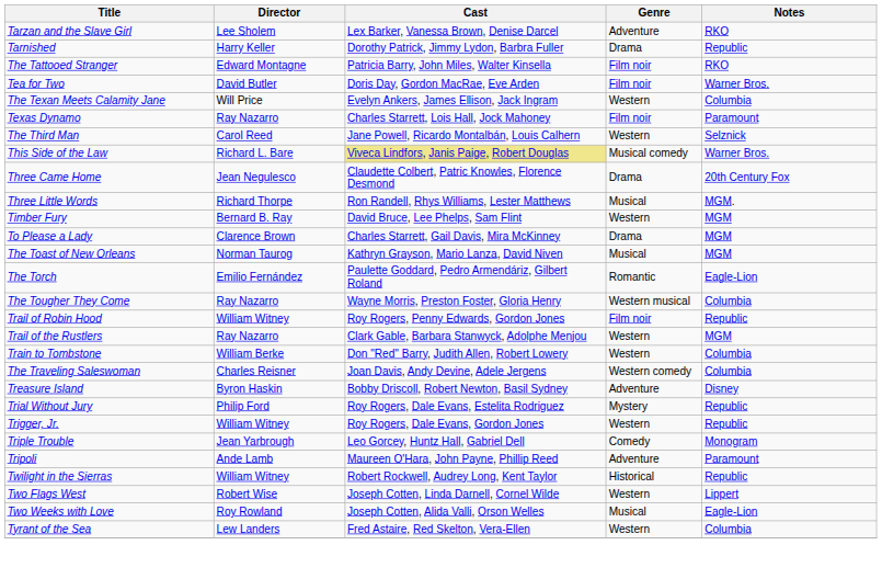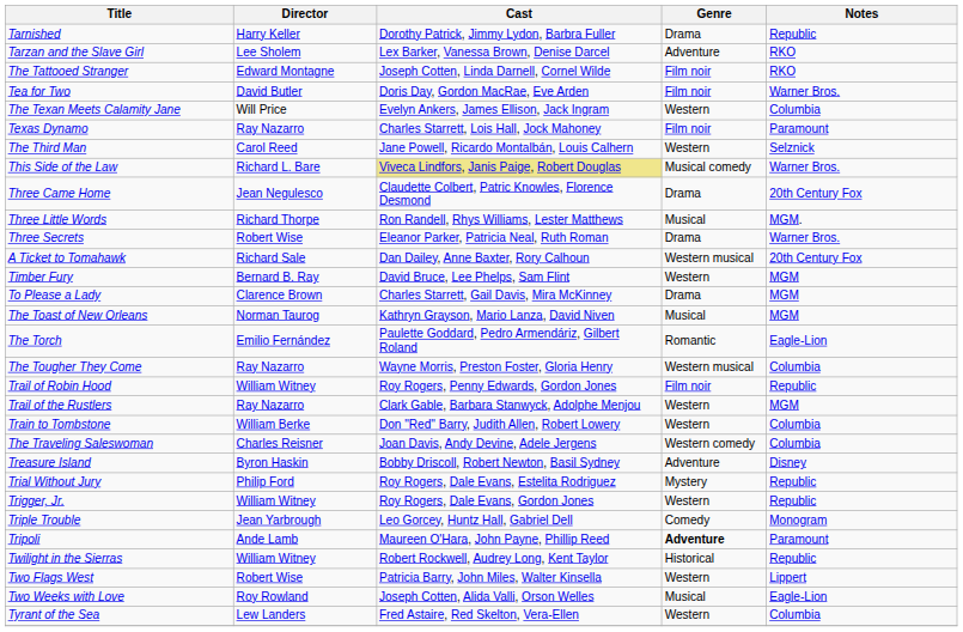 <table class="wikitable" style="width:100%;">
 <tr>
 <th style="width:24%;">Title</th>
 <th style="width:15%;">Director</th>
 <th style="width:30%;">Cast</th>
 <th style="width:11%;">Genre</th>
 <th style="width:20%;">Notes</th>
 </tr>
 <tr>
+<td><em><a href='#'>Tarnished</a></em></td>
+<td><a href='#'>Harry Keller</a></td>
+<td><a href='#'>Dorothy Patrick</a>, <a href='#'>Jimmy Lydon</a>, <a href='#'>Barbra Fuller</a></td>
+<td>Drama</td>
+<td><a href='#'>Republic</a></td>
+</tr>
+<tr>
 <td><em><a href='#'>Tarzan and the Slave Girl</a></em></td>
 <td><a href='#'>Lee Sholem</a></td>
 <td><a href='#'>Lex Barker</a>, <a href='#'>Vanessa Brown</a>, <a href='#'>Denise Darcel</a></td>
 <td>Adventure</td>
 <td><a href='#'>RKO</a></td>
 </tr>
 <tr>
-<td><em><a href='#'>Tarnished</a></em></td>
-<td><a href='#'>Harry Keller</a></td>
-<td><a href='#'>Dorothy Patrick</a>, <a href='#'>Jimmy Lydon</a>, <a href='#'>Barbra Fuller</a></td>
-<td>Drama</td>
-<td><a href='#'>Republic</a></td>
-</tr>
-<tr>
 <td><em><a href='#'>The Tattooed Stranger</a></em></td>
 <td><a href='#'>Edward Montagne</a></td>
-<td><a href='#'>Patricia Barry</a>, <a href='#'>John Miles</a>, <a href='#'>Walter Kinsella</a></td>
+<td><a href='#'>Joseph Cotten</a>, <a href='#'>Linda Darnell</a>, <a href='#'>Cornel Wilde</a></td>
 <td><a href='#'>Film noir</a></td>
 <td><a href='#'>RKO</a></td>
 </tr>
 <tr>
 <td><em><a href='#'>Tea for Two</a></em></td>
 <td><a href='#'>David Butler</a></td>
 <td><a href='#'>Doris Day</a>, <a href='#'>Gordon MacRae</a>, <a href='#'>Eve Arden</a></td>
 <td><a href='#'>Film noir</a></td>
 <td><a href='#'>Warner Bros.</a></td>
 </tr>
 <tr>
 <td><em><a href='#'>The Texan Meets Calamity Jane</a></em></td>
 <td>Will Price</td>
 <td><a href='#'>Evelyn Ankers</a>, <a href='#'>James Ellison</a>, <a href='#'>Jack Ingram</a></td>
 <td>Western</td>
 <td><a href='#'>Columbia</a></td>
 </tr>
 <tr>
 <td><em><a href='#'>Texas Dynamo</a></em></td>
 <td><a href='#'>Ray Nazarro</a></td>
 <td><a href='#'>Charles Starrett</a>, <a href='#'>Lois Hall</a>, <a href='#'>Jock Mahoney</a></td>
 <td><a href='#'>Film noir</a></td>
 <td><a href='#'>Paramount</a></td>
 </tr>
 <tr>
 <td><em><a href='#'>The Third Man</a></em></td>
 <td><a href='#'>Carol Reed</a></td>
 <td><a href='#'>Jane Powell</a>, <a href='#'>Ricardo Montalbán</a>, <a href='#'>Louis Calhern</a></td>
 <td>Western</td>
 <td><a href='#'>Selznick</a></td>
 </tr>
 <tr>
 <td><em><a href='#'>This Side of the Law</a></em></td>
 <td><a href='#'>Richard L. Bare</a></td>
 <td style="background: khaki;"><a href='#'>Viveca Lindfors</a>, <a href='#'>Janis Paige</a>, <a href='#'>Robert Douglas</a></td>
 <td>Musical comedy</td>
 <td><a href='#'>Warner Bros.</a></td>
 </tr>
 <tr>
 <td><em><a href='#'>Three Came Home</a></em></td>
 <td><a href='#'>Jean Negulesco</a></td>
 <td><a href='#'>Claudette Colbert</a>, <a href='#'>Patric Knowles</a>, <a href='#'>Florence Desmond</a></td>
 <td>Drama</td>
 <td><a href='#'>20th Century Fox</a></td>
 </tr>
 <tr>
 <td><em><a href='#'>Three Little Words</a></em></td>
 <td><a href='#'>Richard Thorpe</a></td>
 <td><a href='#'>Ron Randell</a>, <a href='#'>Rhys Williams</a>, <a href='#'>Lester Matthews</a></td>
 <td>Musical</td>
 <td><a href='#'>MGM</a>.</td>
+</tr>
+<tr>
+<td><em><a href='#'>Three Secrets</a></em></td>
+<td><a href='#'>Robert Wise</a></td>
+<td><a href='#'>Eleanor Parker</a>, <a href='#'>Patricia Neal</a>, <a href='#'>Ruth Roman</a></td>
+<td>Drama</td>
+<td><a href='#'>Warner Bros.</a></td>
+</tr>
+<tr>
+<td><em><a href='#'>A Ticket to Tomahawk</a></em></td>
+<td><a href='#'>Richard Sale</a></td>
+<td><a href='#'>Dan Dailey</a>, <a href='#'>Anne Baxter</a>, <a href='#'>Rory Calhoun</a></td>
+<td>Western musical</td>
+<td><a href='#'>20th Century Fox</a></td>
 </tr>
 <tr>
 <td><em><a href='#'>Timber Fury</a></em></td>
 <td><a href='#'>Bernard B. Ray</a></td>
 <td><a href='#'>David Bruce</a>, <a href='#'>Lee Phelps</a>, <a href='#'>Sam Flint</a></td>
 <td>Western</td>
 <td><a href='#'>MGM</a></td>
 </tr>
 <tr>
 <td><em><a href='#'>To Please a Lady</a></em></td>
 <td><a href='#'>Clarence Brown</a></td>
 <td><a href='#'>Charles Starrett</a>, <a href='#'>Gail Davis</a>, <a href='#'>Mira McKinney</a></td>
 <td>Drama</td>
 <td><a href='#'>MGM</a></td>
 </tr>
 <tr>
 <td><em><a href='#'>The Toast of New Orleans</a></em></td>
 <td><a href='#'>Norman Taurog</a></td>
 <td><a href='#'>Kathryn Grayson</a>, <a href='#'>Mario Lanza</a>, <a href='#'>David Niven</a></td>
 <td>Musical</td>
 <td><a href='#'>MGM</a></td>
 </tr>
 <tr>
 <td><em><a href='#'>The Torch</a></em></td>
 <td><a href='#'>Emilio Fernández</a></td>
 <td><a href='#'>Paulette Goddard</a>, <a href='#'>Pedro Armendáriz</a>, <a href='#'>Gilbert Roland</a></td>
 <td>Romantic</td>
 <td><a href='#'>Eagle-Lion</a></td>
 </tr>
 <tr>
 <td><em><a href='#'>The Tougher They Come</a></em></td>
 <td><a href='#'>Ray Nazarro</a></td>
 <td><a href='#'>Wayne Morris</a>, <a href='#'>Preston Foster</a>, <a href='#'>Gloria Henry</a></td>
 <td>Western musical</td>
 <td><a href='#'>Columbia</a></td>
 </tr>
 <tr>
 <td><em><a href='#'>Trail of Robin Hood</a></em></td>
 <td><a href='#'>William Witney</a></td>
 <td><a href='#'>Roy Rogers</a>, <a href='#'>Penny Edwards</a>, <a href='#'>Gordon Jones</a></td>
 <td><a href='#'>Film noir</a></td>
 <td><a href='#'>Republic</a></td>
 </tr>
 <tr>
 <td><em><a href='#'>Trail of the Rustlers</a></em></td>
 <td><a href='#'>Ray Nazarro</a></td>
 <td><a href='#'>Clark Gable</a>, <a href='#'>Barbara Stanwyck</a>, <a href='#'>Adolphe Menjou</a></td>
 <td>Western</td>
 <td><a href='#'>MGM</a></td>
 </tr>
 <tr>
 <td><em><a href='#'>Train to Tombstone</a></em></td>
 <td><a href='#'>William Berke</a></td>
 <td><a href='#'>Don "Red" Barry</a>, <a href='#'>Judith Allen</a>, <a href='#'>Robert Lowery</a></td>
 <td>Western</td>
 <td><a href='#'>Columbia</a></td>
 </tr>
 <tr>
 <td><em><a href='#'>The Traveling Saleswoman</a></em></td>
 <td><a href='#'>Charles Reisner</a></td>
 <td><a href='#'>Joan Davis</a>, <a href='#'>Andy Devine</a>, <a href='#'>Adele Jergens</a></td>
 <td>Western comedy</td>
 <td><a href='#'>Columbia</a></td>
 </tr>
 <tr>
 <td><em><a href='#'>Treasure Island</a></em></td>
 <td><a href='#'>Byron Haskin</a></td>
 <td><a href='#'>Bobby Driscoll</a>, <a href='#'>Robert Newton</a>, <a href='#'>Basil Sydney</a></td>
 <td>Adventure</td>
 <td><a href='#'>Disney</a></td>
 </tr>
 <tr>
 <td><em><a href='#'>Trial Without Jury</a></em></td>
 <td><a href='#'>Philip Ford</a></td>
 <td><a href='#'>Roy Rogers</a>, <a href='#'>Dale Evans</a>, <a href='#'>Estelita Rodriguez</a></td>
 <td>Mystery</td>
 <td><a href='#'>Republic</a></td>
 </tr>
 <tr>
 <td><em><a href='#'>Trigger, Jr.</a></em></td>
 <td><a href='#'>William Witney</a></td>
 <td><a href='#'>Roy Rogers</a>, <a href='#'>Dale Evans</a>, <a href='#'>Gordon Jones</a></td>
 <td>Western</td>
 <td><a href='#'>Republic</a></td>
 </tr>
 <tr>
 <td><em><a href='#'>Triple Trouble</a></em></td>
 <td><a href='#'>Jean Yarbrough</a></td>
 <td><a href='#'>Leo Gorcey</a>, <a href='#'>Huntz Hall</a>, <a href='#'>Gabriel Dell</a></td>
 <td>Comedy</td>
 <td><a href='#'>Monogram</a></td>
 </tr>
 <tr>
 <td><em><a href='#'>Tripoli</a></em></td>
 <td><a href='#'>Ande Lamb</a></td>
 <td><a href='#'>Maureen O'Hara</a>, <a href='#'>John Payne</a>, <a href='#'>Phillip Reed</a></td>
-<td>Adventure</td>
+<td><strong>Adventure</strong></td>
 <td><a href='#'>Paramount</a></td>
 </tr>
 <tr>
 <td><em><a href='#'>Twilight in the Sierras</a></em></td>
 <td><a href='#'>William Witney</a></td>
 <td><a href='#'>Robert Rockwell</a>, <a href='#'>Audrey Long</a>, <a href='#'>Kent Taylor</a></td>
 <td>Historical</td>
 <td><a href='#'>Republic</a></td>
 </tr>
 <tr>
 <td><em><a href='#'>Two Flags West</a></em></td>
 <td><a href='#'>Robert Wise</a></td>
-<td><a href='#'>Joseph Cotten</a>, <a href='#'>Linda Darnell</a>, <a href='#'>Cornel Wilde</a></td>
+<td><a href='#'>Patricia Barry</a>, <a href='#'>John Miles</a>, <a href='#'>Walter Kinsella</a></td>
 <td>Western</td>
 <td><a href='#'>Lippert</a></td>
 </tr>
 <tr>
 <td><em><a href='#'>Two Weeks with Love</a></em></td>
 <td><a href='#'>Roy Rowland</a></td>
 <td><a href='#'>Joseph Cotten</a>, <a href='#'>Alida Valli</a>, <a href='#'>Orson Welles</a></td>
 <td>Musical</td>
 <td><a href='#'>Eagle-Lion</a></td>
 </tr>
 <tr>
 <td><em><a href='#'>Tyrant of the Sea</a></em></td>
 <td><a href='#'>Lew Landers</a></td>
 <td><a href='#'>Fred Astaire</a>, <a href='#'>Red Skelton</a>, <a href='#'>Vera-Ellen</a></td>
 <td>Western</td>
 <td><a href='#'>Columbia</a></td>
 </tr>
 <tr>
 </tr>
 </table>
